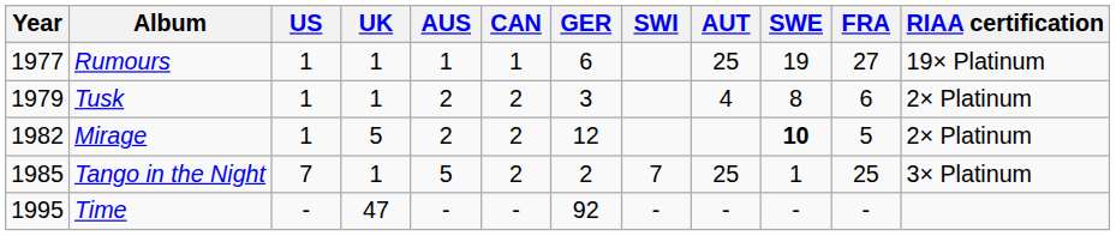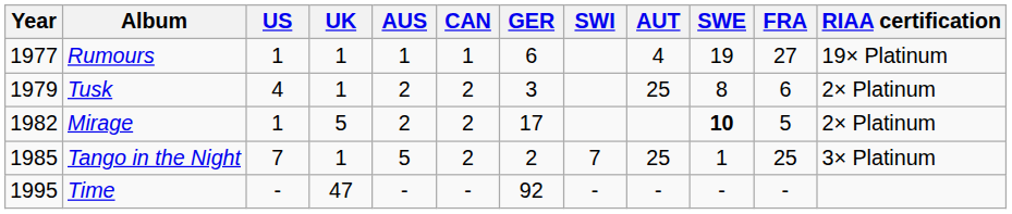 <table class="wikitable">
 <tr>
 <th>Year</th>
 <th>Album</th>
 <th width="40"><a href='#'>US</a></th>
 <th width="40"><a href='#'>UK</a></th>
 <th width="40"><a href='#'>AUS</a></th>
 <th width="40"><a href='#'>CAN</a></th>
 <th width="40"><a href='#'>GER</a></th>
 <th width="40"><a href='#'>SWI</a></th>
 <th width="40"><a href='#'>AUT</a></th>
 <th width="40"><a href='#'>SWE</a></th>
 <th width="40"><a href='#'>FRA</a></th>
 <th><a href='#'>RIAA</a> certification</th>
 </tr>
 <tr>
 <td>1977</td>
 <td><em><a href='#'>Rumours</a></em></td>
 <td style="text-align: center; ">1</td>
 <td style="text-align: center; ">1</td>
 <td style="text-align: center; ">1</td>
 <td style="text-align: center; ">1</td>
 <td style="text-align: center; ">6</td>
 <td style="text-align: center; "></td>
-<td style="text-align: center; ">25</td>
+<td style="text-align: center; ">4</td>
 <td style="text-align: center; ">19</td>
 <td style="text-align: center; ">27</td>
 <td>19× Platinum</td>
 </tr>
 <tr>
 <td>1979</td>
 <td><em><a href='#'>Tusk</a></em></td>
-<td style="text-align: center; ">1</td>
+<td style="text-align: center; ">4</td>
 <td style="text-align: center; ">1</td>
 <td style="text-align: center; ">2</td>
 <td style="text-align: center; ">2</td>
 <td style="text-align: center; ">3</td>
 <td style="text-align: center; "></td>
-<td style="text-align: center; ">4</td>
+<td style="text-align: center; ">25</td>
 <td style="text-align: center; ">8</td>
 <td style="text-align: center; ">6</td>
 <td>2× Platinum</td>
 </tr>
 <tr>
 <td>1982</td>
 <td><em><a href='#'>Mirage</a></em></td>
 <td style="text-align: center; ">1</td>
 <td style="text-align: center; ">5</td>
 <td style="text-align: center; ">2</td>
 <td style="text-align: center; ">2</td>
-<td style="text-align: center; ">12</td>
+<td style="text-align: center; ">17</td>
 <td style="text-align: center; "></td>
 <td style="text-align: center; "></td>
 <td style="text-align: center; "><strong>10</strong></td>
 <td style="text-align: center; ">5</td>
 <td>2× Platinum</td>
 </tr>
 <tr>
 <td>1985</td>
 <td><em><a href='#'>Tango in the Night</a></em></td>
 <td style="text-align: center; ">7</td>
 <td style="text-align: center; ">1</td>
 <td style="text-align: center; ">5</td>
 <td style="text-align: center; ">2</td>
 <td style="text-align: center; ">2</td>
 <td style="text-align: center; ">7</td>
 <td style="text-align: center; ">25</td>
 <td style="text-align: center; ">1</td>
 <td style="text-align: center; ">25</td>
 <td>3× Platinum</td>
 </tr>
 <tr>
 <td>1995</td>
 <td><em><a href='#'>Time</a></em></td>
 <td style="text-align: center; ">-</td>
 <td style="text-align: center; ">47</td>
 <td style="text-align: center; ">-</td>
 <td style="text-align: center; ">-</td>
 <td style="text-align: center; ">92</td>
 <td style="text-align: center; ">-</td>
 <td style="text-align: center; ">-</td>
 <td style="text-align: center; ">-</td>
 <td style="text-align: center; ">-</td>
 <td></td>
 </tr>
 </table>
